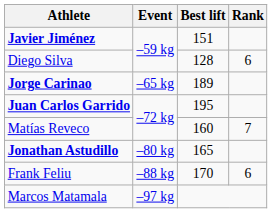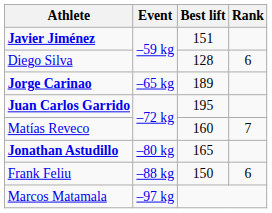 <table class="wikitable" style="font-size:90%">
 <tr>
 <th>Athlete</th>
 <th>Event</th>
 <th>Best lift</th>
 <th>Rank</th>
 </tr>
 <tr align=center>
 <td align=left><strong><a href='#'>Javier Jiménez</a></strong></td>
 <td align=left rowspan=2><a href='#'>–59 kg</a></td>
 <td>151</td>
 <td></td>
 </tr>
 <tr align=center>
 <td align=left><a href='#'>Diego Silva</a></td>
 <td>128</td>
 <td>6</td>
 </tr>
 <tr align=center>
 <td align=left><strong><a href='#'>Jorge Carinao</a></strong></td>
 <td align=left><a href='#'>–65 kg</a></td>
 <td>189 <strong></strong></td>
 <td></td>
 </tr>
 <tr align=center>
 <td align=left><strong><a href='#'>Juan Carlos Garrido</a></strong></td>
 <td align=left rowspan=2><a href='#'>–72 kg</a></td>
 <td>195 <strong></strong></td>
 <td></td>
 </tr>
 <tr align=center>
 <td align=left><a href='#'>Matías Reveco</a></td>
 <td>160</td>
 <td>7</td>
 </tr>
 <tr align=center>
 <td align=left><strong><a href='#'>Jonathan Astudillo</a></strong></td>
 <td align=left><a href='#'>–80 kg</a></td>
 <td>165</td>
 <td></td>
 </tr>
 <tr align=center>
 <td align=left><a href='#'>Frank Feliu</a></td>
 <td align=left><a href='#'>–88 kg</a></td>
-<td>170</td>
+<td>150</td>
 <td>6</td>
 </tr>
 <tr align=center>
 <td align=left><a href='#'>Marcos Matamala</a></td>
 <td align=left><a href='#'>–97 kg</a></td>
 <td colspan=2></td>
 </tr>
 </table>
